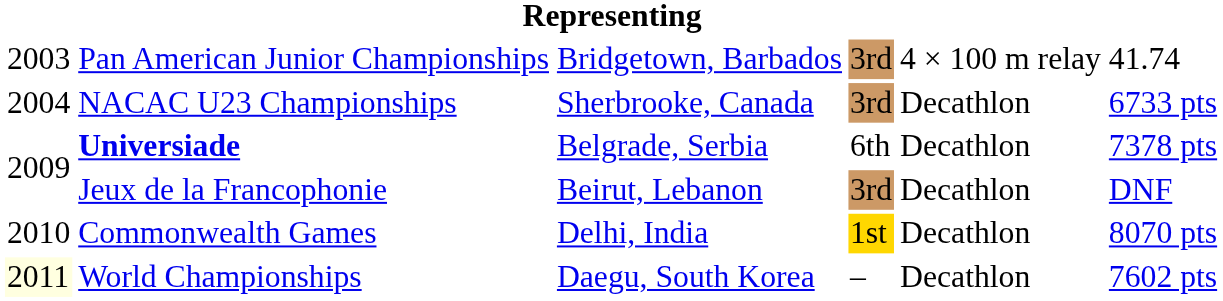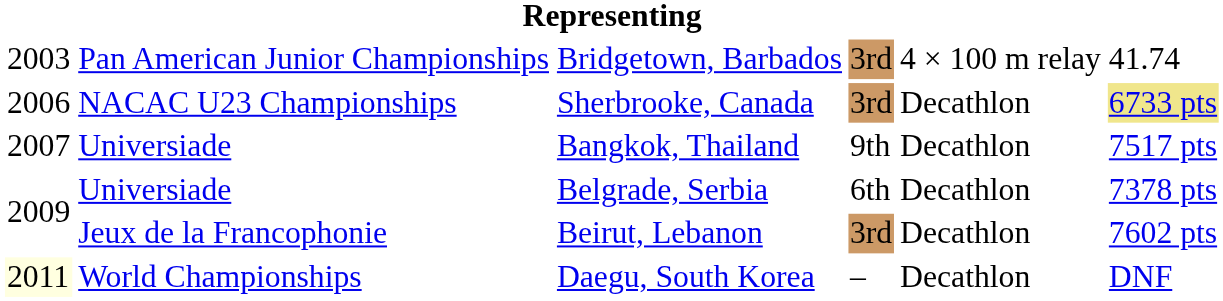 <table>
 <tr>
 <th colspan="6">Representing </th>
 </tr>
 <tr>
 <td>2003</td>
 <td><a href='#'>Pan American Junior Championships</a></td>
 <td><a href='#'>Bridgetown, Barbados</a></td>
 <td bgcolor=cc9966>3rd</td>
 <td>4 × 100 m relay</td>
 <td>41.74</td>
 </tr>
 <tr>
-<td>2004</td>
+<td>2006</td>
 <td><a href='#'>NACAC U23 Championships</a></td>
 <td><a href='#'>Sherbrooke, Canada</a></td>
 <td bgcolor=cc9966>3rd</td>
 <td>Decathlon</td>
-<td><a href='#'>6733 pts</a></td>
+<td style="background: khaki;"><a href='#'>6733 pts</a></td>
+</tr>
+<tr>
+<td>2007</td>
+<td><a href='#'>Universiade</a></td>
+<td><a href='#'>Bangkok, Thailand</a></td>
+<td>9th</td>
+<td>Decathlon</td>
+<td><a href='#'>7517 pts</a></td>
 </tr>
 <tr>
 <td rowspan=2>2009</td>
-<td><strong><a href='#'>Universiade</a></strong></td>
+<td><a href='#'>Universiade</a></td>
 <td><a href='#'>Belgrade, Serbia</a></td>
 <td>6th</td>
 <td>Decathlon</td>
 <td><a href='#'>7378 pts</a></td>
 </tr>
 <tr>
 <td><a href='#'>Jeux de la Francophonie</a></td>
 <td><a href='#'>Beirut, Lebanon</a></td>
 <td bgcolor=cc9966>3rd</td>
 <td>Decathlon</td>
-<td><a href='#'>DNF</a></td>
-</tr>
-<tr>
-<td>2010</td>
-<td><a href='#'>Commonwealth Games</a></td>
-<td><a href='#'>Delhi, India</a></td>
-<td bgcolor=gold>1st</td>
-<td>Decathlon</td>
-<td><a href='#'>8070 pts</a></td>
+<td><a href='#'>7602 pts</a></td>
 </tr>
 <tr>
 <td style="background: lightyellow;">2011</td>
 <td><a href='#'>World Championships</a></td>
 <td><a href='#'>Daegu, South Korea</a></td>
 <td>–</td>
 <td>Decathlon</td>
-<td><a href='#'>7602 pts</a></td>
+<td><a href='#'>DNF</a></td>
 </tr>
 </table>
